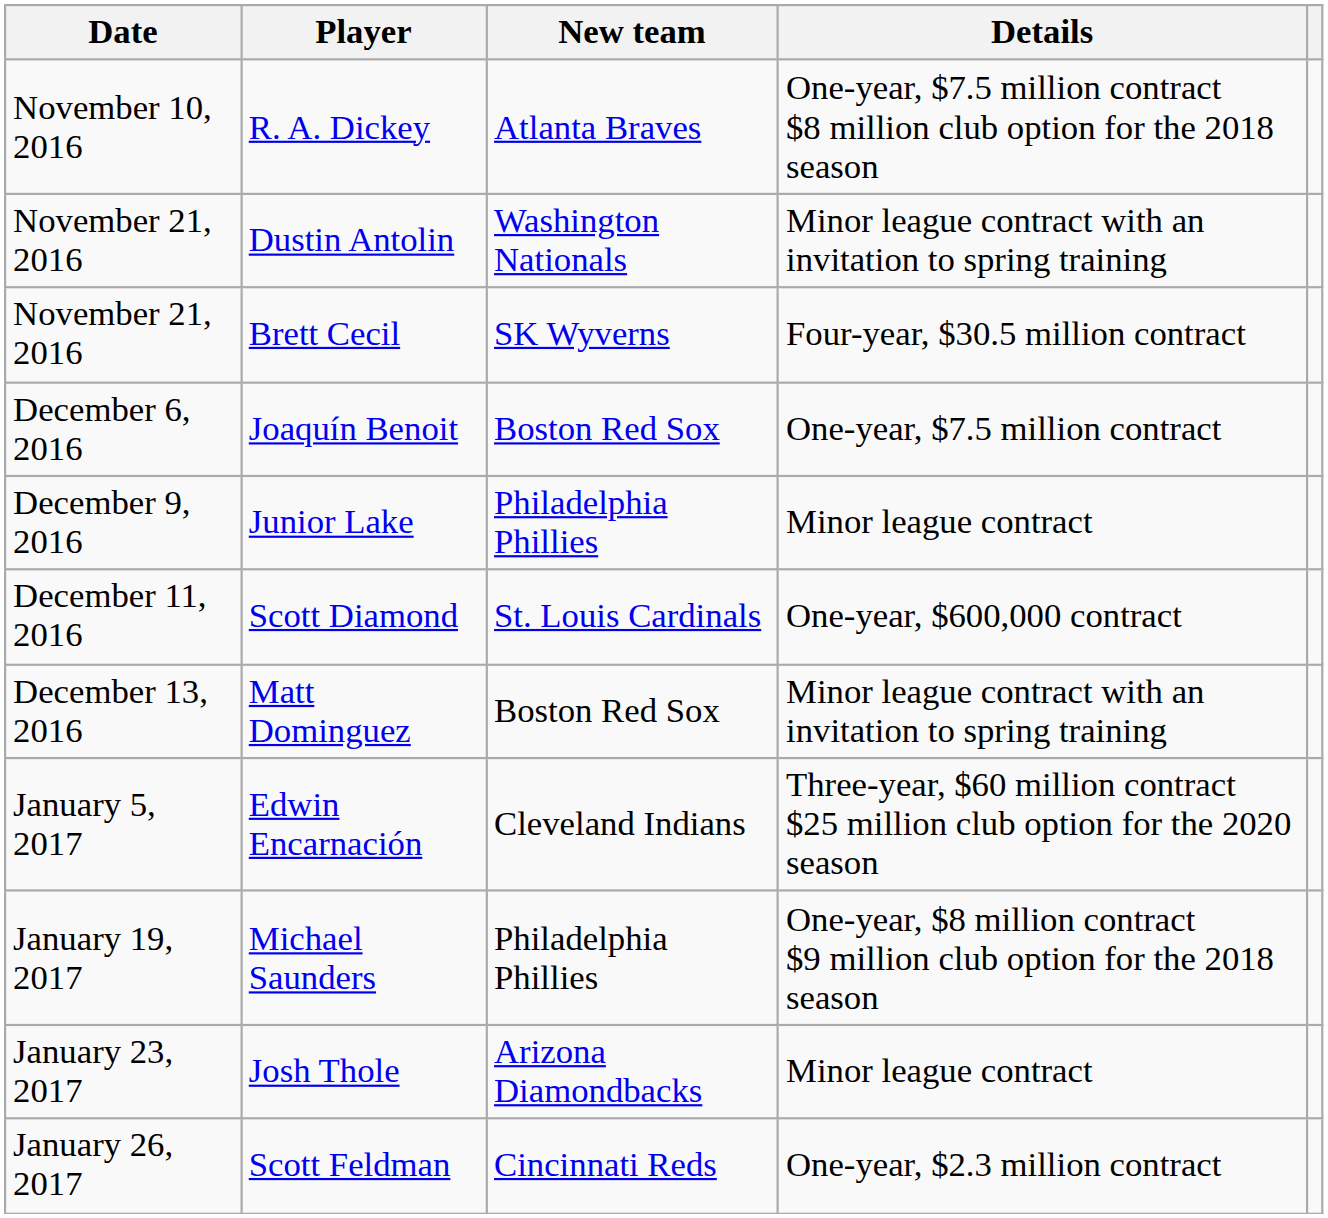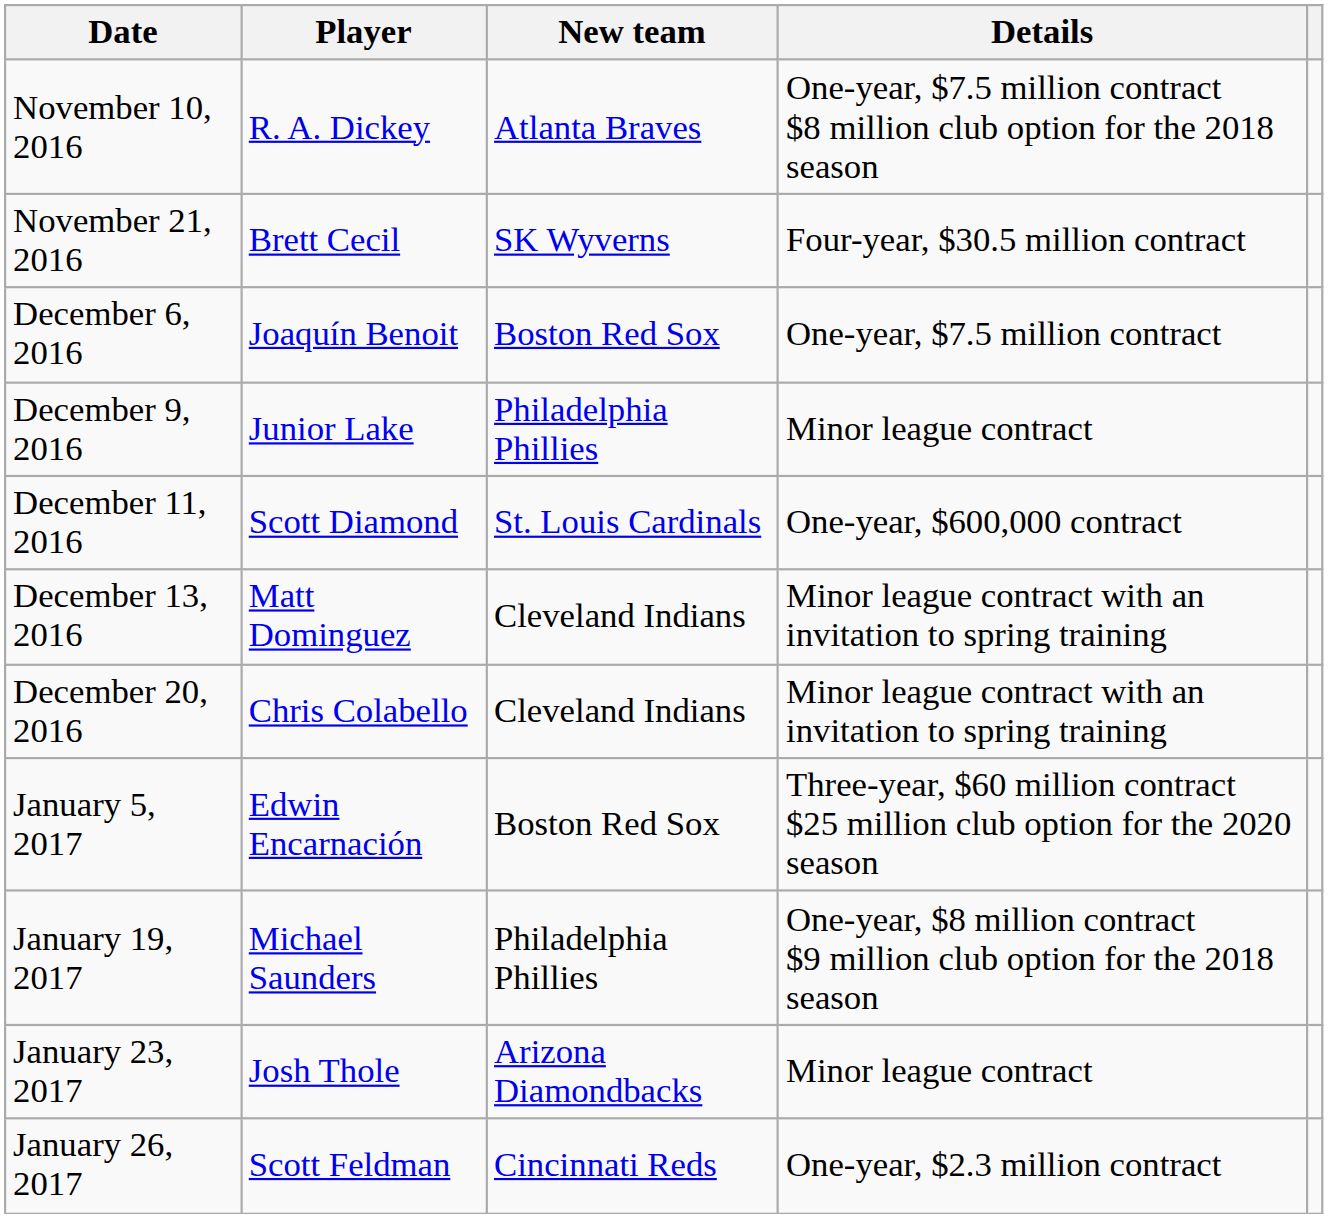 <table class="wikitable">
 <tr>
 <th>Date</th>
 <th>Player</th>
 <th>New team</th>
 <th>Details</th>
 <th></th>
 </tr>
 <tr>
 <td>November 10, 2016</td>
 <td><a href='#'>R. A. Dickey</a></td>
 <td><a href='#'>Atlanta Braves</a></td>
 <td>One-year, $7.5 million contract<br>$8 million club option for the 2018 season</td>
-<td></td>
-</tr>
-<tr>
-<td>November 21, 2016</td>
-<td><a href='#'>Dustin Antolin</a></td>
-<td><a href='#'>Washington Nationals</a></td>
-<td>Minor league contract with an invitation to spring training</td>
 <td></td>
 </tr>
 <tr>
 <td>November 21, 2016</td>
 <td><a href='#'>Brett Cecil</a></td>
 <td><a href='#'>SK Wyverns</a></td>
 <td>Four-year, $30.5 million contract</td>
 <td></td>
 </tr>
 <tr>
 <td>December 6, 2016</td>
 <td><a href='#'>Joaquín Benoit</a></td>
 <td><a href='#'>Boston Red Sox</a></td>
 <td>One-year, $7.5 million contract</td>
 <td></td>
 </tr>
 <tr>
 <td>December 9, 2016</td>
 <td><a href='#'>Junior Lake</a></td>
 <td><a href='#'>Philadelphia Phillies</a></td>
 <td>Minor league contract</td>
 <td></td>
 </tr>
 <tr>
 <td>December 11, 2016</td>
 <td><a href='#'>Scott Diamond</a></td>
 <td><a href='#'>St. Louis Cardinals</a></td>
 <td>One-year, $600,000 contract</td>
 <td></td>
 </tr>
 <tr>
 <td>December 13, 2016</td>
 <td><a href='#'>Matt Dominguez</a></td>
-<td>Boston Red Sox</td>
+<td>Cleveland Indians</td>
+<td>Minor league contract with an invitation to spring training</td>
+<td></td>
+</tr>
+<tr>
+<td>December 20, 2016</td>
+<td><a href='#'>Chris Colabello</a></td>
+<td>Cleveland Indians</td>
 <td>Minor league contract with an invitation to spring training</td>
 <td></td>
 </tr>
 <tr>
 <td>January 5, 2017</td>
 <td><a href='#'>Edwin Encarnación</a></td>
-<td>Cleveland Indians</td>
+<td>Boston Red Sox</td>
 <td>Three-year, $60 million contract<br>$25 million club option for the 2020 season</td>
 <td></td>
 </tr>
 <tr>
 <td>January 19, 2017</td>
 <td><a href='#'>Michael Saunders</a></td>
 <td>Philadelphia Phillies</td>
 <td>One-year, $8 million contract<br>$9 million club option for the 2018 season</td>
 <td></td>
 </tr>
 <tr>
 <td>January 23, 2017</td>
 <td><a href='#'>Josh Thole</a></td>
 <td><a href='#'>Arizona Diamondbacks</a></td>
 <td>Minor league contract</td>
 <td></td>
 </tr>
 <tr>
 <td>January 26, 2017</td>
 <td><a href='#'>Scott Feldman</a></td>
 <td><a href='#'>Cincinnati Reds</a></td>
 <td>One-year, $2.3 million contract</td>
 <td></td>
 </tr>
 </table>
